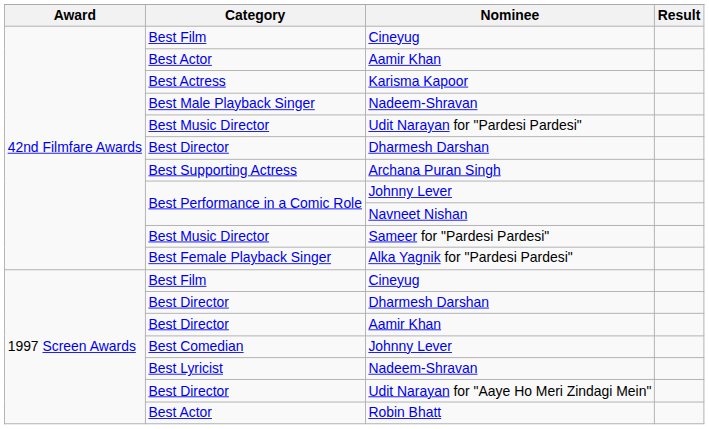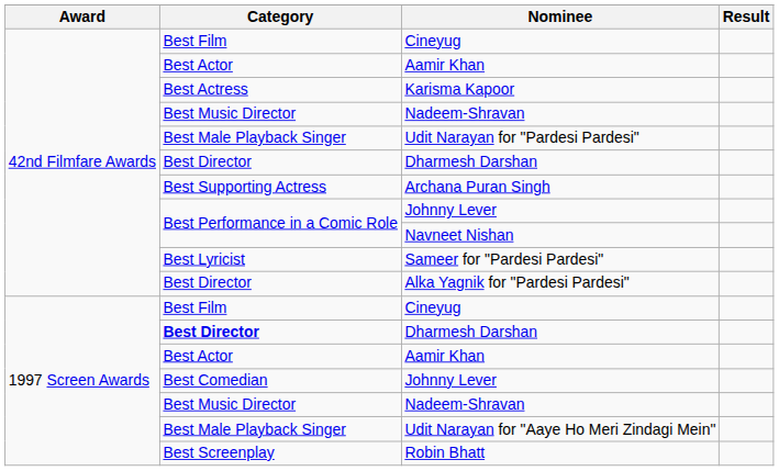 <table class="wikitable sortable">
 <tr style="background:#ccc; text-align:center;" bgcolor="#B0C4DE">
 </tr>
 <tr>
 <th>Award</th>
 <th>Category</th>
 <th>Nominee</th>
 <th>Result</th>
 </tr>
 <tr>
 <td rowspan="11"><a href='#'>42nd Filmfare Awards</a></td>
 <td><a href='#'>Best Film</a></td>
 <td><a href='#'>Cineyug</a></td>
 <td></td>
 </tr>
 <tr>
 <td><a href='#'>Best Actor</a></td>
 <td><a href='#'>Aamir Khan</a></td>
 <td></td>
 </tr>
 <tr>
 <td><a href='#'>Best Actress</a></td>
 <td><a href='#'>Karisma Kapoor</a></td>
 <td></td>
 </tr>
 <tr>
-<td><a href='#'>Best Male Playback Singer</a></td>
+<td><a href='#'>Best Music Director</a></td>
 <td><a href='#'>Nadeem-Shravan</a></td>
 <td></td>
 </tr>
 <tr>
-<td><a href='#'>Best Music Director</a></td>
+<td><a href='#'>Best Male Playback Singer</a></td>
 <td><a href='#'>Udit Narayan</a> for "Pardesi Pardesi"</td>
 <td></td>
 </tr>
 <tr>
 <td><a href='#'>Best Director</a></td>
 <td><a href='#'>Dharmesh Darshan</a></td>
 <td></td>
 </tr>
 <tr>
 <td><a href='#'>Best Supporting Actress</a></td>
 <td><a href='#'>Archana Puran Singh</a></td>
 <td></td>
 </tr>
 <tr>
 <td rowspan="2"><a href='#'>Best Performance in a Comic Role</a></td>
 <td><a href='#'>Johnny Lever</a></td>
 <td></td>
 </tr>
 <tr>
 <td><a href='#'>Navneet Nishan</a></td>
 <td></td>
 </tr>
 <tr>
-<td><a href='#'>Best Music Director</a></td>
+<td><a href='#'>Best Lyricist</a></td>
 <td><a href='#'>Sameer</a> for "Pardesi Pardesi"</td>
 <td></td>
 </tr>
 <tr>
-<td><a href='#'>Best Female Playback Singer</a></td>
+<td><a href='#'>Best Director</a></td>
 <td><a href='#'>Alka Yagnik</a> for "Pardesi Pardesi"</td>
 <td></td>
 </tr>
 <tr>
 <td rowspan="7">1997 <a href='#'>Screen Awards</a></td>
 <td><a href='#'>Best Film</a></td>
 <td><a href='#'>Cineyug</a></td>
 <td></td>
 </tr>
 <tr>
-<td><a href='#'>Best Director</a></td>
+<td><strong><a href='#'>Best Director</a></strong></td>
 <td><a href='#'>Dharmesh Darshan</a></td>
 <td></td>
 </tr>
 <tr>
-<td><a href='#'>Best Director</a></td>
+<td><a href='#'>Best Actor</a></td>
 <td><a href='#'>Aamir Khan</a></td>
 <td></td>
 </tr>
 <tr>
 <td><a href='#'>Best Comedian</a></td>
 <td><a href='#'>Johnny Lever</a></td>
 <td></td>
 </tr>
 <tr>
-<td><a href='#'>Best Lyricist</a></td>
+<td><a href='#'>Best Music Director</a></td>
 <td><a href='#'>Nadeem-Shravan</a></td>
 <td></td>
 </tr>
 <tr>
-<td><a href='#'>Best Director</a></td>
+<td><a href='#'>Best Male Playback Singer</a></td>
 <td><a href='#'>Udit Narayan</a> for "Aaye Ho Meri Zindagi Mein"</td>
 <td></td>
 </tr>
 <tr>
-<td><a href='#'>Best Actor</a></td>
+<td><a href='#'>Best Screenplay</a></td>
 <td><a href='#'>Robin Bhatt</a></td>
 <td></td>
 </tr>
 </table>
